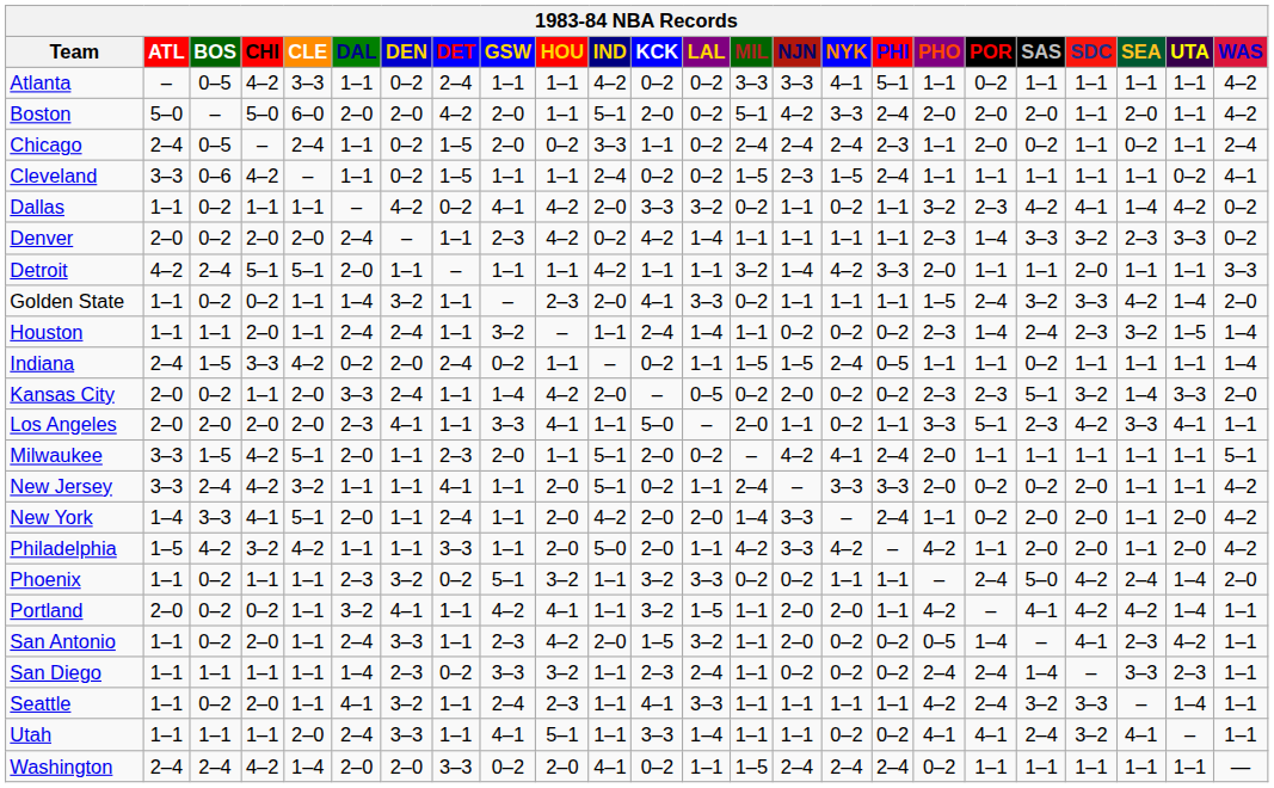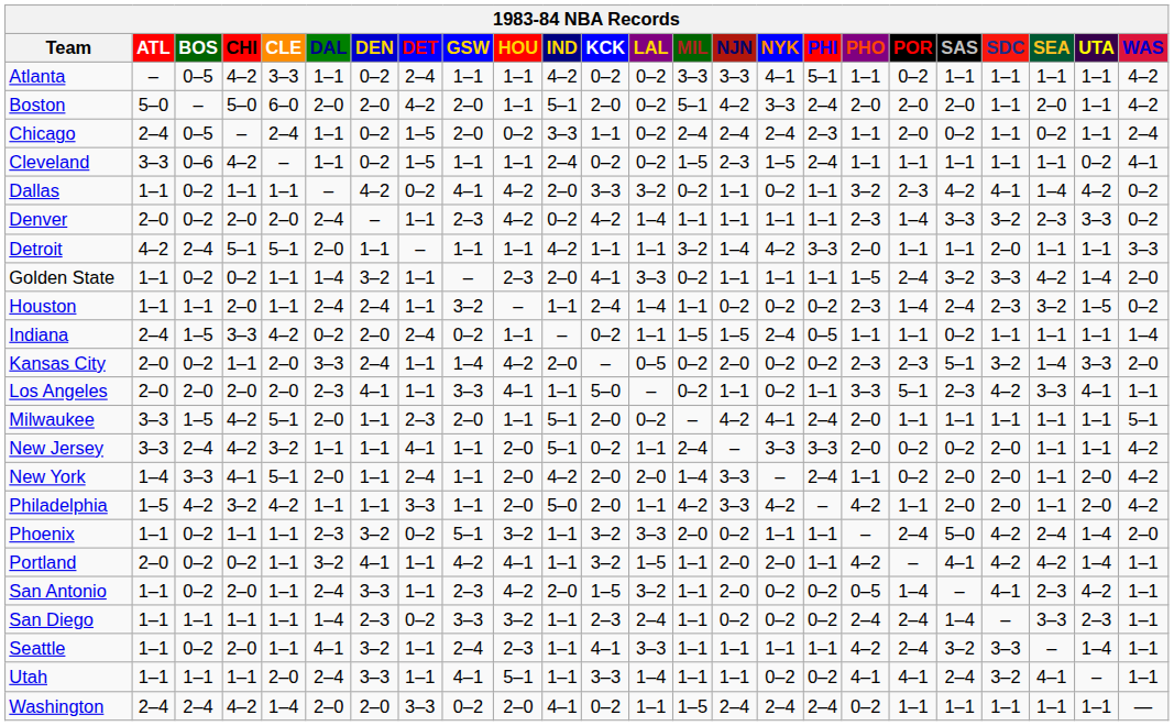 <table class="wikitable" style="font-size:95%; text-align:center;">
 <tr>
 <th colspan=24>1983-84 NBA Records</th>
 </tr>
 <tr>
 <th width=100>Team</th>
 <th style="background:#FF0000;color:#FFFFFF;width=35">ATL</th>
 <th style="background:#006400;color:#FFFFFF;width=35">BOS</th>
 <th style="background:#FF0000;color:#000000;width=35">CHI</th>
 <th style="background:#FF8C00;color:#FFFFFF;width=35">CLE</th>
 <th style="background:#008000;color:#00008B;width=35">DAL</th>
 <th style="background:#0000CD;color:#FFD700;width=35">DEN</th>
 <th style="background:#0000FF;color:#FF0000;width=35">DET</th>
 <th style="background:#0000FF;color:#FFD700;width=35">GSW</th>
 <th style="background:#FF0000;color:#FFD700;width=35">HOU</th>
 <th style="background:#000080;color:#FFD700;width=35">IND</th>
 <th style="background:#0000FF;color:#FFFFFF;width=35">KCK</th>
 <th style="background:#800080;color:#FFD700;width=35">LAL</th>
 <th style="background:#006400;color:#B22222;width=35">MIL</th>
 <th style="background:#B0170C;color:#00056D;width=35">NJN</th>
 <th style="background:#0000FF;color:#FF8C00;width=35">NYK</th>
 <th style="background:#FF0000;color:#0000FF;width=35">PHI</th>
 <th style="background:#800080;color:#FF4500;width=35">PHO</th>
 <th style="background:#000000;color:#FF0000;width=35">POR</th>
 <th style="background:#000000;color:#C0C0C0;width=35">SAS</th>
 <th style="background:#F9160D;color:#1A2E8B;width=35">SDC</th>
 <th style="background:#005831;color:#FFC322;width=35">SEA</th>
 <th style="background:#36004A;color:#FFFF00;width=35">UTA</th>
 <th style="background:#DC143C;color:#0000CD;width=35">WAS</th>
 </tr>
 <tr>
 <td style="text-align:left;"><a href='#'>Atlanta</a></td>
 <td>–</td>
 <td>0–5</td>
 <td>4–2</td>
 <td>3–3</td>
 <td>1–1</td>
 <td>0–2</td>
 <td>2–4</td>
 <td>1–1</td>
 <td>1–1</td>
 <td>4–2</td>
 <td>0–2</td>
 <td>0–2</td>
 <td>3–3</td>
 <td>3–3</td>
 <td>4–1</td>
 <td>5–1</td>
 <td>1–1</td>
 <td>0–2</td>
 <td>1–1</td>
 <td>1–1</td>
 <td>1–1</td>
 <td>1–1</td>
 <td>4–2</td>
 </tr>
 <tr>
 <td style="text-align:left;"><a href='#'>Boston</a></td>
 <td>5–0</td>
 <td>–</td>
 <td>5–0</td>
 <td>6–0</td>
 <td>2–0</td>
 <td>2–0</td>
 <td>4–2</td>
 <td>2–0</td>
 <td>1–1</td>
 <td>5–1</td>
 <td>2–0</td>
 <td>0–2</td>
 <td>5–1</td>
 <td>4–2</td>
 <td>3–3</td>
 <td>2–4</td>
 <td>2–0</td>
 <td>2–0</td>
 <td>2–0</td>
 <td>1–1</td>
 <td>2–0</td>
 <td>1–1</td>
 <td>4–2</td>
 </tr>
 <tr>
 <td style="text-align:left;"><a href='#'>Chicago</a></td>
 <td>2–4</td>
 <td>0–5</td>
 <td>–</td>
 <td>2–4</td>
 <td>1–1</td>
 <td>0–2</td>
 <td>1–5</td>
 <td>2–0</td>
 <td>0–2</td>
 <td>3–3</td>
 <td>1–1</td>
 <td>0–2</td>
 <td>2–4</td>
 <td>2–4</td>
 <td>2–4</td>
 <td>2–3</td>
 <td>1–1</td>
 <td>2–0</td>
 <td>0–2</td>
 <td>1–1</td>
 <td>0–2</td>
 <td>1–1</td>
 <td>2–4</td>
 </tr>
 <tr>
 <td style="text-align:left;"><a href='#'>Cleveland</a></td>
 <td>3–3</td>
 <td>0–6</td>
 <td>4–2</td>
 <td>–</td>
 <td>1–1</td>
 <td>0–2</td>
 <td>1–5</td>
 <td>1–1</td>
 <td>1–1</td>
 <td>2–4</td>
 <td>0–2</td>
 <td>0–2</td>
 <td>1–5</td>
 <td>2–3</td>
 <td>1–5</td>
 <td>2–4</td>
 <td>1–1</td>
 <td>1–1</td>
 <td>1–1</td>
 <td>1–1</td>
 <td>1–1</td>
 <td>0–2</td>
 <td>4–1</td>
 </tr>
 <tr>
 <td style="text-align:left;"><a href='#'>Dallas</a></td>
 <td>1–1</td>
 <td>0–2</td>
 <td>1–1</td>
 <td>1–1</td>
 <td>–</td>
 <td>4–2</td>
 <td>0–2</td>
 <td>4–1</td>
 <td>4–2</td>
 <td>2–0</td>
 <td>3–3</td>
 <td>3–2</td>
 <td>0–2</td>
 <td>1–1</td>
 <td>0–2</td>
 <td>1–1</td>
 <td>3–2</td>
 <td>2–3</td>
 <td>4–2</td>
 <td>4–1</td>
 <td>1–4</td>
 <td>4–2</td>
 <td>0–2</td>
 </tr>
 <tr>
 <td style="text-align:left;"><a href='#'>Denver</a></td>
 <td>2–0</td>
 <td>0–2</td>
 <td>2–0</td>
 <td>2–0</td>
 <td>2–4</td>
 <td>–</td>
 <td>1–1</td>
 <td>2–3</td>
 <td>4–2</td>
 <td>0–2</td>
 <td>4–2</td>
 <td>1–4</td>
 <td>1–1</td>
 <td>1–1</td>
 <td>1–1</td>
 <td>1–1</td>
 <td>2–3</td>
 <td>1–4</td>
 <td>3–3</td>
 <td>3–2</td>
 <td>2–3</td>
 <td>3–3</td>
 <td>0–2</td>
 </tr>
 <tr>
 <td style="text-align:left;"><a href='#'>Detroit</a></td>
 <td>4–2</td>
 <td>2–4</td>
 <td>5–1</td>
 <td>5–1</td>
 <td>2–0</td>
 <td>1–1</td>
 <td>–</td>
 <td>1–1</td>
 <td>1–1</td>
 <td>4–2</td>
 <td>1–1</td>
 <td>1–1</td>
 <td>3–2</td>
 <td>1–4</td>
 <td>4–2</td>
 <td>3–3</td>
 <td>2–0</td>
 <td>1–1</td>
 <td>1–1</td>
 <td>2–0</td>
 <td>1–1</td>
 <td>1–1</td>
 <td>3–3</td>
 </tr>
 <tr>
 <td style="text-align:left;">Golden State</td>
 <td>1–1</td>
 <td>0–2</td>
 <td>0–2</td>
 <td>1–1</td>
 <td>1–4</td>
 <td>3–2</td>
 <td>1–1</td>
 <td>–</td>
 <td>2–3</td>
 <td>2–0</td>
 <td>4–1</td>
 <td>3–3</td>
 <td>0–2</td>
 <td>1–1</td>
 <td>1–1</td>
 <td>1–1</td>
 <td>1–5</td>
 <td>2–4</td>
 <td>3–2</td>
 <td>3–3</td>
 <td>4–2</td>
 <td>1–4</td>
 <td>2–0</td>
 </tr>
 <tr>
 <td style="text-align:left;"><a href='#'>Houston</a></td>
 <td>1–1</td>
 <td>1–1</td>
 <td>2–0</td>
 <td>1–1</td>
 <td>2–4</td>
 <td>2–4</td>
 <td>1–1</td>
 <td>3–2</td>
 <td>–</td>
 <td>1–1</td>
 <td>2–4</td>
 <td>1–4</td>
 <td>1–1</td>
 <td>0–2</td>
 <td>0–2</td>
 <td>0–2</td>
 <td>2–3</td>
 <td>1–4</td>
 <td>2–4</td>
 <td>2–3</td>
 <td>3–2</td>
 <td>1–5</td>
-<td>1–4</td>
+<td>0–2</td>
 </tr>
 <tr>
 <td style="text-align:left;"><a href='#'>Indiana</a></td>
 <td>2–4</td>
 <td>1–5</td>
 <td>3–3</td>
 <td>4–2</td>
 <td>0–2</td>
 <td>2–0</td>
 <td>2–4</td>
 <td>0–2</td>
 <td>1–1</td>
 <td>–</td>
 <td>0–2</td>
 <td>1–1</td>
 <td>1–5</td>
 <td>1–5</td>
 <td>2–4</td>
 <td>0–5</td>
 <td>1–1</td>
 <td>1–1</td>
 <td>0–2</td>
 <td>1–1</td>
 <td>1–1</td>
 <td>1–1</td>
 <td>1–4</td>
 </tr>
 <tr>
 <td style="text-align:left;"><a href='#'>Kansas City</a></td>
 <td>2–0</td>
 <td>0–2</td>
 <td>1–1</td>
 <td>2–0</td>
 <td>3–3</td>
 <td>2–4</td>
 <td>1–1</td>
 <td>1–4</td>
 <td>4–2</td>
 <td>2–0</td>
 <td>–</td>
 <td>0–5</td>
 <td>0–2</td>
 <td>2–0</td>
 <td>0–2</td>
 <td>0–2</td>
 <td>2–3</td>
 <td>2–3</td>
 <td>5–1</td>
 <td>3–2</td>
 <td>1–4</td>
 <td>3–3</td>
 <td>2–0</td>
 </tr>
 <tr>
 <td style="text-align:left;"><a href='#'>Los Angeles</a></td>
 <td>2–0</td>
 <td>2–0</td>
 <td>2–0</td>
 <td>2–0</td>
 <td>2–3</td>
 <td>4–1</td>
 <td>1–1</td>
 <td>3–3</td>
 <td>4–1</td>
 <td>1–1</td>
 <td>5–0</td>
 <td>–</td>
-<td>2–0</td>
+<td>0–2</td>
 <td>1–1</td>
 <td>0–2</td>
 <td>1–1</td>
 <td>3–3</td>
 <td>5–1</td>
 <td>2–3</td>
 <td>4–2</td>
 <td>3–3</td>
 <td>4–1</td>
 <td>1–1</td>
 </tr>
 <tr>
 <td style="text-align:left;"><a href='#'>Milwaukee</a></td>
 <td>3–3</td>
 <td>1–5</td>
 <td>4–2</td>
 <td>5–1</td>
 <td>2–0</td>
 <td>1–1</td>
 <td>2–3</td>
 <td>2–0</td>
 <td>1–1</td>
 <td>5–1</td>
 <td>2–0</td>
 <td>0–2</td>
 <td>–</td>
 <td>4–2</td>
 <td>4–1</td>
 <td>2–4</td>
 <td>2–0</td>
 <td>1–1</td>
 <td>1–1</td>
 <td>1–1</td>
 <td>1–1</td>
 <td>1–1</td>
 <td>5–1</td>
 </tr>
 <tr>
 <td style="text-align:left;"><a href='#'>New Jersey</a></td>
 <td>3–3</td>
 <td>2–4</td>
 <td>4–2</td>
 <td>3–2</td>
 <td>1–1</td>
 <td>1–1</td>
 <td>4–1</td>
 <td>1–1</td>
 <td>2–0</td>
 <td>5–1</td>
 <td>0–2</td>
 <td>1–1</td>
 <td>2–4</td>
 <td>–</td>
 <td>3–3</td>
 <td>3–3</td>
 <td>2–0</td>
 <td>0–2</td>
 <td>0–2</td>
 <td>2–0</td>
 <td>1–1</td>
 <td>1–1</td>
 <td>4–2</td>
 </tr>
 <tr>
 <td style="text-align:left;"><a href='#'>New York</a></td>
 <td>1–4</td>
 <td>3–3</td>
 <td>4–1</td>
 <td>5–1</td>
 <td>2–0</td>
 <td>1–1</td>
 <td>2–4</td>
 <td>1–1</td>
 <td>2–0</td>
 <td>4–2</td>
 <td>2–0</td>
 <td>2–0</td>
 <td>1–4</td>
 <td>3–3</td>
 <td>–</td>
 <td>2–4</td>
 <td>1–1</td>
 <td>0–2</td>
 <td>2–0</td>
 <td>2–0</td>
 <td>1–1</td>
 <td>2–0</td>
 <td>4–2</td>
 </tr>
 <tr>
 <td style="text-align:left;"><a href='#'>Philadelphia</a></td>
 <td>1–5</td>
 <td>4–2</td>
 <td>3–2</td>
 <td>4–2</td>
 <td>1–1</td>
 <td>1–1</td>
 <td>3–3</td>
 <td>1–1</td>
 <td>2–0</td>
 <td>5–0</td>
 <td>2–0</td>
 <td>1–1</td>
 <td>4–2</td>
 <td>3–3</td>
 <td>4–2</td>
 <td>–</td>
 <td>4–2</td>
 <td>1–1</td>
 <td>2–0</td>
 <td>2–0</td>
 <td>1–1</td>
 <td>2–0</td>
 <td>4–2</td>
 </tr>
 <tr>
 <td style="text-align:left;"><a href='#'>Phoenix</a></td>
 <td>1–1</td>
 <td>0–2</td>
 <td>1–1</td>
 <td>1–1</td>
 <td>2–3</td>
 <td>3–2</td>
 <td>0–2</td>
 <td>5–1</td>
 <td>3–2</td>
 <td>1–1</td>
 <td>3–2</td>
 <td>3–3</td>
-<td>0–2</td>
+<td>2–0</td>
 <td>0–2</td>
 <td>1–1</td>
 <td>1–1</td>
 <td>–</td>
 <td>2–4</td>
 <td>5–0</td>
 <td>4–2</td>
 <td>2–4</td>
 <td>1–4</td>
 <td>2–0</td>
 </tr>
 <tr>
 <td style="text-align:left;"><a href='#'>Portland</a></td>
 <td>2–0</td>
 <td>0–2</td>
 <td>0–2</td>
 <td>1–1</td>
 <td>3–2</td>
 <td>4–1</td>
 <td>1–1</td>
 <td>4–2</td>
 <td>4–1</td>
 <td>1–1</td>
 <td>3–2</td>
 <td>1–5</td>
 <td>1–1</td>
 <td>2–0</td>
 <td>2–0</td>
 <td>1–1</td>
 <td>4–2</td>
 <td>–</td>
 <td>4–1</td>
 <td>4–2</td>
 <td>4–2</td>
 <td>1–4</td>
 <td>1–1</td>
 </tr>
 <tr>
 <td style="text-align:left;"><a href='#'>San Antonio</a></td>
 <td>1–1</td>
 <td>0–2</td>
 <td>2–0</td>
 <td>1–1</td>
 <td>2–4</td>
 <td>3–3</td>
 <td>1–1</td>
 <td>2–3</td>
 <td>4–2</td>
 <td>2–0</td>
 <td>1–5</td>
 <td>3–2</td>
 <td>1–1</td>
 <td>2–0</td>
 <td>0–2</td>
 <td>0–2</td>
 <td>0–5</td>
 <td>1–4</td>
 <td>–</td>
 <td>4–1</td>
 <td>2–3</td>
 <td>4–2</td>
 <td>1–1</td>
 </tr>
 <tr>
 <td style="text-align:left;"><a href='#'>San Diego</a></td>
 <td>1–1</td>
 <td>1–1</td>
 <td>1–1</td>
 <td>1–1</td>
 <td>1–4</td>
 <td>2–3</td>
 <td>0–2</td>
 <td>3–3</td>
 <td>3–2</td>
 <td>1–1</td>
 <td>2–3</td>
 <td>2–4</td>
 <td>1–1</td>
 <td>0–2</td>
 <td>0–2</td>
 <td>0–2</td>
 <td>2–4</td>
 <td>2–4</td>
 <td>1–4</td>
 <td>–</td>
 <td>3–3</td>
 <td>2–3</td>
 <td>1–1</td>
 </tr>
 <tr>
 <td style="text-align:left;"><a href='#'>Seattle</a></td>
 <td>1–1</td>
 <td>0–2</td>
 <td>2–0</td>
 <td>1–1</td>
 <td>4–1</td>
 <td>3–2</td>
 <td>1–1</td>
 <td>2–4</td>
 <td>2–3</td>
 <td>1–1</td>
 <td>4–1</td>
 <td>3–3</td>
 <td>1–1</td>
 <td>1–1</td>
 <td>1–1</td>
 <td>1–1</td>
 <td>4–2</td>
 <td>2–4</td>
 <td>3–2</td>
 <td>3–3</td>
 <td>–</td>
 <td>1–4</td>
 <td>1–1</td>
 </tr>
 <tr>
 <td style="text-align:left;"><a href='#'>Utah</a></td>
 <td>1–1</td>
 <td>1–1</td>
 <td>1–1</td>
 <td>2–0</td>
 <td>2–4</td>
 <td>3–3</td>
 <td>1–1</td>
 <td>4–1</td>
 <td>5–1</td>
 <td>1–1</td>
 <td>3–3</td>
 <td>1–4</td>
 <td>1–1</td>
 <td>1–1</td>
 <td>0–2</td>
 <td>0–2</td>
 <td>4–1</td>
 <td>4–1</td>
 <td>2–4</td>
 <td>3–2</td>
 <td>4–1</td>
 <td>–</td>
 <td>1–1</td>
 </tr>
 <tr>
 <td style="text-align:left;"><a href='#'>Washington</a></td>
 <td>2–4</td>
 <td>2–4</td>
 <td>4–2</td>
 <td>1–4</td>
 <td>2–0</td>
 <td>2–0</td>
 <td>3–3</td>
 <td>0–2</td>
 <td>2–0</td>
 <td>4–1</td>
 <td>0–2</td>
 <td>1–1</td>
 <td>1–5</td>
 <td>2–4</td>
 <td>2–4</td>
 <td>2–4</td>
 <td>0–2</td>
 <td>1–1</td>
 <td>1–1</td>
 <td>1–1</td>
 <td>1–1</td>
 <td>1–1</td>
 <td>—</td>
 </tr>
 </table>
